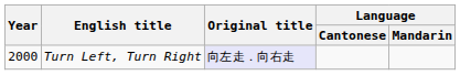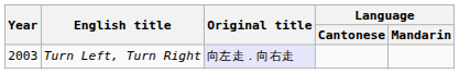 <table class="wikitable sortable">
 <tr>
 <th rowspan="2">Year</th>
 <th rowspan="2">English title</th>
 <th rowspan="2">Original title</th>
 <th colspan="2">Language</th>
 </tr>
 <tr>
 <th>Cantonese</th>
 <th>Mandarin</th>
 </tr>
 <tr>
-<td>2000</td>
+<td>2003</td>
 <td><em>Turn Left, Turn Right</em></td>
 <td style="background: lavender;">向左走．向右走</td>
 <td></td>
 <td></td>
 </tr>
 </table>
